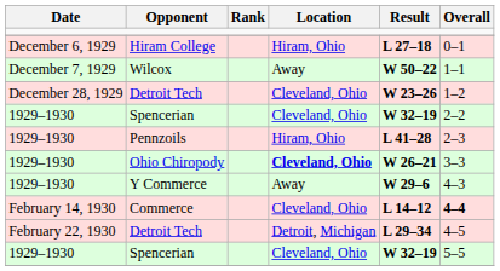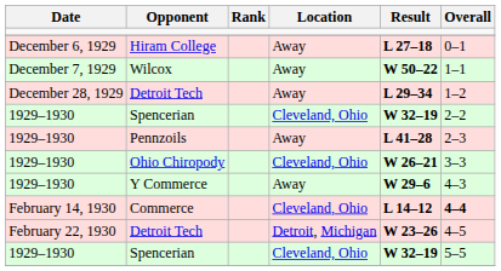 <table class="wikitable">
 <tr>
 <th>Date</th>
 <th>Opponent</th>
 <th>Rank</th>
 <th>Location</th>
 <th>Result</th>
 <th>Overall</th>
 </tr>
 <tr>
 <td colspan=8></td>
 </tr>
 <tr>
 </tr>
 <tr style="background:#ffdddd; ">
 <td>December 6, 1929</td>
 <td><a href='#'>Hiram College</a></td>
 <td></td>
-<td><a href='#'>Hiram, Ohio</a></td>
+<td>Away</td>
 <td><strong>L 27–18</strong></td>
 <td>0–1</td>
 </tr>
 <tr style="background:#ddffdd; ">
 <td>December 7, 1929</td>
 <td>Wilcox</td>
 <td></td>
 <td>Away</td>
 <td><strong>W 50–22</strong></td>
 <td>1–1</td>
 </tr>
 <tr style="background:#ffdddd; ">
 <td>December 28, 1929</td>
 <td><a href='#'>Detroit Tech</a></td>
 <td></td>
-<td><a href='#'>Cleveland, Ohio</a></td>
-<td><strong>W 23–26</strong></td>
+<td>Away</td>
+<td><strong>L 29–34</strong></td>
 <td>1–2</td>
 </tr>
 <tr style="background:#ddffdd; ">
 <td>1929–1930</td>
 <td>Spencerian</td>
 <td></td>
 <td><a href='#'>Cleveland, Ohio</a></td>
 <td><strong>W 32–19</strong></td>
 <td>2–2</td>
 </tr>
 <tr style="background:#ffdddd; ">
 <td>1929–1930</td>
 <td>Pennzoils</td>
 <td></td>
-<td><a href='#'>Hiram, Ohio</a></td>
+<td>Away</td>
 <td><strong>L 41–28</strong></td>
 <td>2–3</td>
 </tr>
 <tr style="background:#ddffdd; ">
 <td>1929–1930</td>
 <td><a href='#'>Ohio Chiropody</a></td>
 <td></td>
-<td><strong><a href='#'>Cleveland, Ohio</a></strong></td>
+<td><a href='#'>Cleveland, Ohio</a></td>
 <td><strong>W 26–21</strong></td>
 <td>3–3</td>
 </tr>
 <tr style="background:#ddffdd; ">
 <td>1929–1930</td>
 <td>Y Commerce</td>
 <td></td>
 <td>Away</td>
 <td><strong>W 29–6</strong></td>
 <td>4–3</td>
 </tr>
 <tr style="background:#ffdddd; ">
 <td>February 14, 1930</td>
 <td>Commerce</td>
 <td></td>
 <td><a href='#'>Cleveland, Ohio</a></td>
 <td><strong>L 14–12</strong></td>
 <td><strong>4–4</strong></td>
 </tr>
 <tr style="background:#ffdddd; ">
 <td>February 22, 1930</td>
 <td><a href='#'>Detroit Tech</a></td>
 <td></td>
 <td><a href='#'>Detroit</a>, <a href='#'>Michigan</a></td>
-<td><strong>L 29–34</strong></td>
+<td><strong>W 23–26</strong></td>
 <td>4–5</td>
 </tr>
 <tr style="background:#ddffdd; ">
 <td>1929–1930</td>
 <td>Spencerian</td>
 <td></td>
 <td><a href='#'>Cleveland, Ohio</a></td>
 <td><strong>W 32–19</strong></td>
 <td>5–5</td>
 </tr>
 <tr>
 </tr>
 </table>
